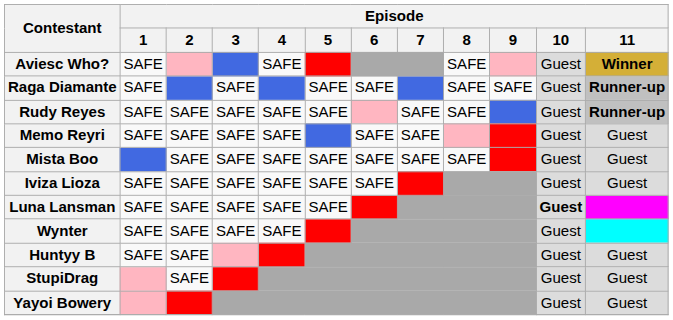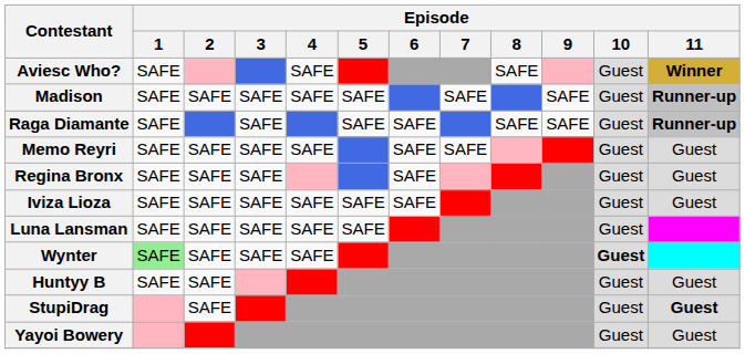 <table class="wikitable" style="text-align:center">
 <tr>
 <th scope="col" rowspan="2">Contestant</th>
 <th scope="col" colspan="11">Episode</th>
 </tr>
 <tr>
 <th scope="col">1</th>
 <th scope="col">2</th>
 <th scope="col">3</th>
 <th scope="col">4</th>
 <th scope="col">5</th>
 <th scope="col">6</th>
 <th scope="col">7</th>
 <th scope="col">8</th>
 <th scope="col">9</th>
 <th scope="col">10</th>
 <th scope="col">11</th>
 </tr>
 <tr>
 <th scope="row">Aviesc Who?</th>
 <td>SAFE</td>
 <td bgcolor="lightpink"></td>
 <td bgcolor="royalblue"></td>
 <td>SAFE</td>
 <td bgcolor="red"><span></span></td>
 <td colspan="2" bgcolor="darkgray"></td>
 <td>SAFE</td>
 <td bgcolor="lightpink"></td>
 <td bgcolor="gainsboro">Guest</td>
 <td bgcolor="#D4AF37"><strong>Winner</strong></td>
 </tr>
 <tr>
+<th scope="row">Madison</th>
+<td>SAFE</td>
+<td>SAFE</td>
+<td>SAFE</td>
+<td>SAFE</td>
+<td>SAFE</td>
+<td bgcolor="royalblue"></td>
+<td>SAFE</td>
+<td bgcolor="royalblue"></td>
+<td>SAFE</td>
+<td bgcolor="gainsboro">Guest</td>
+<td bgcolor="silver" nowrap><strong>Runner-up</strong></td>
+</tr>
+<tr>
 <th scope="row" nowrap>Raga Diamante</th>
 <td>SAFE</td>
 <td bgcolor="royalblue"></td>
 <td>SAFE</td>
 <td bgcolor="royalblue"></td>
 <td>SAFE</td>
 <td>SAFE</td>
 <td bgcolor="royalblue"></td>
 <td>SAFE</td>
 <td>SAFE</td>
-<td bgcolor="gainsboro">Guest</td>
-<td bgcolor="silver"><strong>Runner-up</strong></td>
-</tr>
-<tr>
-<th scope="row">Rudy Reyes</th>
-<td>SAFE</td>
-<td>SAFE</td>
-<td>SAFE</td>
-<td>SAFE</td>
-<td>SAFE</td>
-<td bgcolor="lightpink"></td>
-<td>SAFE</td>
-<td>SAFE</td>
-<td bgcolor="royalblue"></td>
 <td bgcolor="gainsboro">Guest</td>
 <td bgcolor="silver"><strong>Runner-up</strong></td>
 </tr>
 <tr>
 <th scope="row">Memo Reyri</th>
 <td>SAFE</td>
 <td>SAFE</td>
 <td>SAFE</td>
 <td>SAFE</td>
 <td bgcolor="royalblue"></td>
 <td>SAFE</td>
 <td>SAFE</td>
 <td bgcolor="lightpink"></td>
 <td bgcolor="red"></td>
 <td bgcolor="gainsboro">Guest</td>
 <td bgcolor="gainsboro">Guest</td>
 </tr>
 <tr>
-<th scope="row">Mista Boo</th>
-<td bgcolor="royalblue"></td>
+<th scope="row">Regina Bronx</th>
 <td>SAFE</td>
 <td>SAFE</td>
 <td>SAFE</td>
+<td bgcolor="lightpink"></td>
+<td bgcolor="royalblue"></td>
 <td>SAFE</td>
-<td>SAFE</td>
-<td>SAFE</td>
-<td>SAFE</td>
+<td bgcolor="lightpink"></td>
 <td bgcolor="red"></td>
+<td bgcolor="darkgray"></td>
 <td bgcolor="gainsboro">Guest</td>
 <td bgcolor="gainsboro">Guest</td>
 </tr>
 <tr>
 <th scope="row">Iviza Lioza</th>
 <td>SAFE</td>
 <td>SAFE</td>
 <td>SAFE</td>
 <td>SAFE</td>
 <td>SAFE</td>
 <td>SAFE</td>
 <td bgcolor="red"></td>
 <td bgcolor="darkgray" colspan="2"></td>
 <td bgcolor="gainsboro">Guest</td>
 <td bgcolor="gainsboro">Guest</td>
 </tr>
 <tr>
 <th scope="row">Luna Lansman</th>
 <td>SAFE</td>
 <td>SAFE</td>
 <td>SAFE</td>
 <td>SAFE</td>
 <td>SAFE</td>
 <td bgcolor="red"></td>
 <td bgcolor="darkgray" colspan="3"></td>
-<td bgcolor="gainsboro"><strong>Guest</strong></td>
+<td bgcolor="gainsboro">Guest</td>
 <td bgcolor="fuchsia"></td>
 </tr>
 <tr>
 <th scope="row">Wynter</th>
-<td>SAFE</td>
+<td style="background: lightgreen;">SAFE</td>
 <td>SAFE</td>
 <td>SAFE</td>
 <td>SAFE</td>
 <td bgcolor="red"></td>
 <td bgcolor="darkgray" colspan="4"></td>
-<td bgcolor="gainsboro">Guest</td>
+<td bgcolor="gainsboro"><strong>Guest</strong></td>
 <td bgcolor="aqua"></td>
 </tr>
 <tr>
 <th scope="row">Huntyy B</th>
 <td>SAFE</td>
 <td>SAFE</td>
 <td bgcolor="lightpink"></td>
 <td bgcolor="red"></td>
 <td bgcolor="darkgray" colspan="5"></td>
 <td bgcolor="gainsboro">Guest</td>
 <td bgcolor="gainsboro">Guest</td>
 </tr>
 <tr>
 <th scope="row">StupiDrag</th>
 <td bgcolor="lightpink"></td>
 <td>SAFE</td>
 <td bgcolor="red"></td>
 <td bgcolor="darkgray" colspan="6"></td>
 <td bgcolor="gainsboro">Guest</td>
-<td bgcolor="gainsboro">Guest</td>
+<td bgcolor="gainsboro"><strong>Guest</strong></td>
 </tr>
 <tr>
 <th scope="row">Yayoi Bowery</th>
 <td bgcolor="lightpink"></td>
 <td bgcolor="red"></td>
 <td bgcolor="darkgray" colspan="7"></td>
 <td bgcolor="gainsboro">Guest</td>
 <td bgcolor="gainsboro">Guest</td>
 </tr>
 <tr>
 </tr>
 </table>
